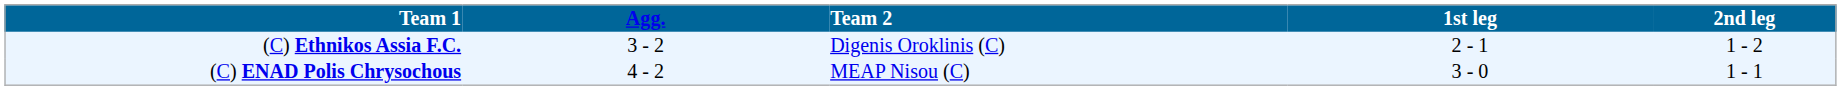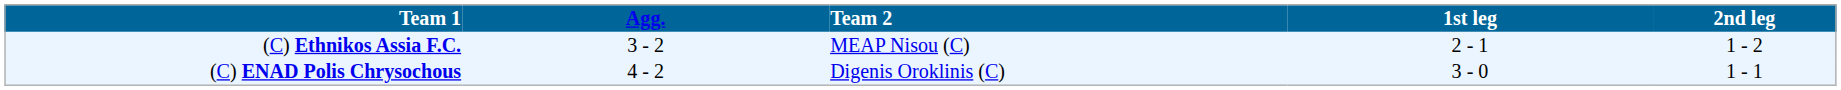 <table cellspacing="0" style="background: #EBF5FF; border: 1px #aaa solid; border-collapse: collapse; font-size: 95%; margin: 1em auto;" width=70%>
 <tr bgcolor=#006699 style="color:white;">
 <th width=25% align="right">Team 1</th>
 <th width=20% align="center"><a href='#'>Agg.</a></th>
 <th width=25% align="left">Team 2</th>
 <th width=20% align="center">1st leg</th>
 <th width=20% align="center">2nd leg</th>
 </tr>
 <tr>
 <td align=right>(<a href='#'>C</a>) <strong><a href='#'>Ethnikos Assia F.C.</a></strong></td>
 <td align=center>3 - 2</td>
-<td align=left><a href='#'>Digenis Oroklinis</a> (<a href='#'>C</a>)</td>
+<td align=left><a href='#'>MEAP Nisou</a> (<a href='#'>C</a>)</td>
 <td align=center>2 - 1</td>
 <td align=center>1 - 2</td>
 </tr>
 <tr>
 <td align=right>(<a href='#'>C</a>) <strong><a href='#'>ENAD Polis Chrysochous</a></strong></td>
 <td align=center>4 - 2</td>
-<td align=left><a href='#'>MEAP Nisou</a> (<a href='#'>C</a>)</td>
+<td align=left><a href='#'>Digenis Oroklinis</a> (<a href='#'>C</a>)</td>
 <td align=center>3 - 0</td>
 <td align=center>1 - 1</td>
 </tr>
 <tr>
 </tr>
 </table>
